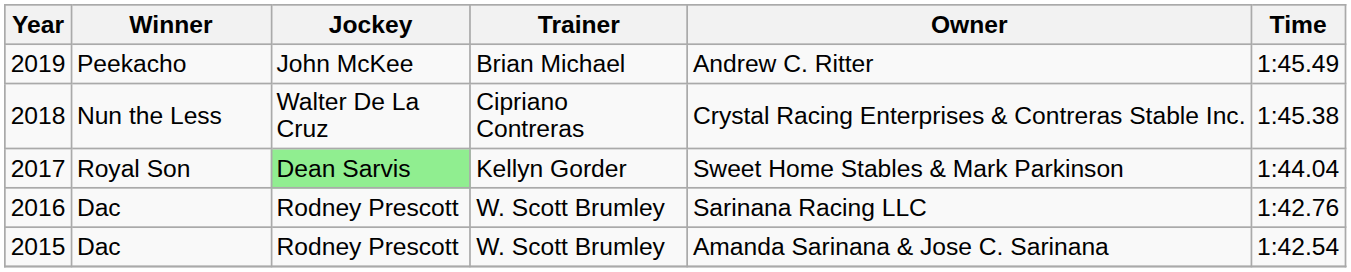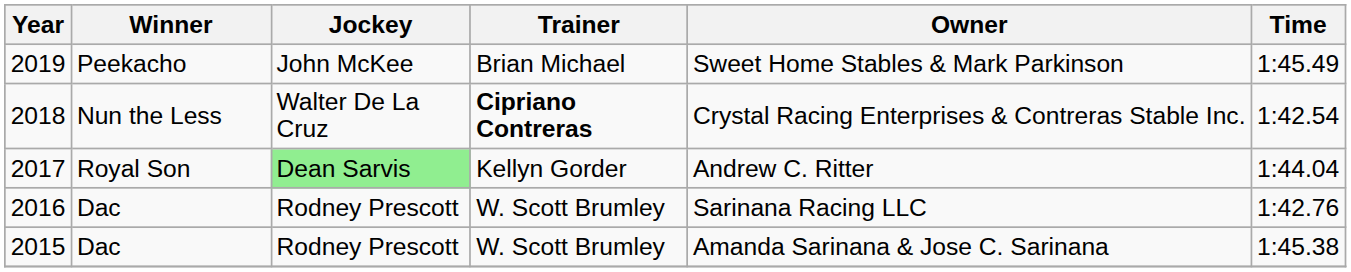 <table class="wikitable sortable" style="font-size:90%">
 <tr>
 <th style="width:30px">Year<br></th>
 <th style="width:110px">Winner<br></th>
 <th style="width:110px">Jockey<br></th>
 <th style="width:120px">Trainer<br></th>
 <th>Owner<br></th>
 <th style="width:25px">Time<br></th>
 </tr>
 <tr>
 <td align=center>2019</td>
 <td>Peekacho</td>
 <td>John McKee</td>
 <td>Brian Michael</td>
-<td>Andrew C. Ritter</td>
+<td>Sweet Home Stables & Mark Parkinson</td>
 <td>1:45.49</td>
 </tr>
 <tr>
 <td align=center>2018</td>
 <td>Nun the Less</td>
 <td>Walter De La Cruz</td>
-<td>Cipriano Contreras</td>
+<td><strong>Cipriano Contreras</strong></td>
 <td>Crystal Racing Enterprises & Contreras Stable Inc.</td>
-<td>1:45.38</td>
+<td>1:42.54</td>
 </tr>
 <tr>
 <td align=center>2017</td>
 <td>Royal Son</td>
 <td style="background: lightgreen;">Dean Sarvis</td>
 <td>Kellyn Gorder</td>
-<td>Sweet Home Stables & Mark Parkinson</td>
+<td>Andrew C. Ritter</td>
 <td>1:44.04</td>
 </tr>
 <tr>
 <td align=center>2016</td>
 <td>Dac</td>
 <td>Rodney Prescott</td>
 <td>W. Scott Brumley</td>
 <td>Sarinana Racing LLC</td>
 <td>1:42.76</td>
 </tr>
 <tr>
 <td align=center>2015</td>
 <td>Dac</td>
 <td>Rodney Prescott</td>
 <td>W. Scott Brumley</td>
 <td>Amanda Sarinana & Jose C. Sarinana</td>
-<td>1:42.54</td>
+<td>1:45.38</td>
 </tr>
 <tr>
 </tr>
 </table>
